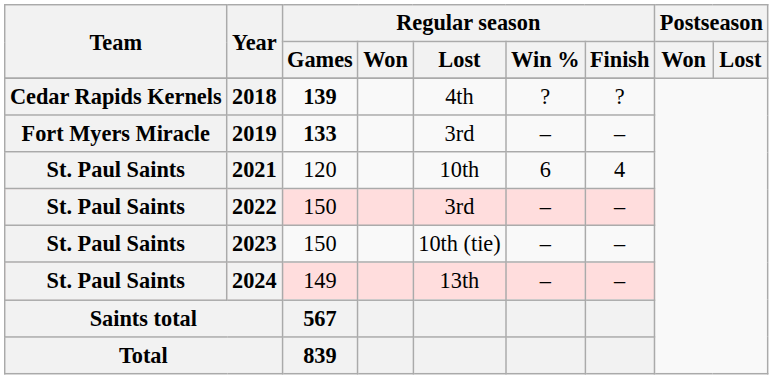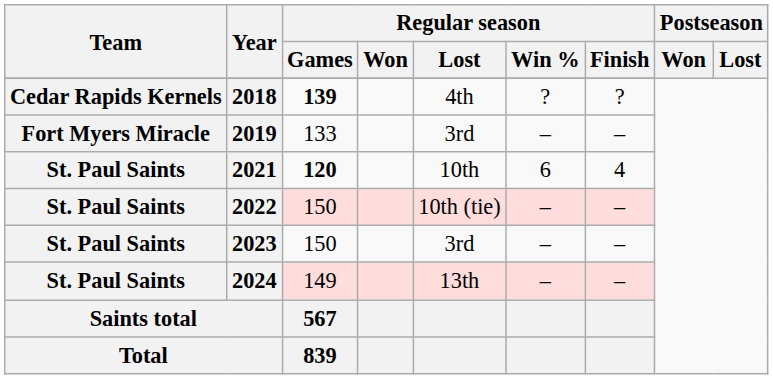 <table class="wikitable" style="font-size: 95%; text-align:center;">
 <tr>
 <th rowspan="2">Team</th>
 <th rowspan="2">Year</th>
 <th colspan="5">Regular season</th>
 <th colspan="2">Postseason</th>
 </tr>
 <tr>
 <th>Games</th>
 <th>Won</th>
 <th>Lost</th>
 <th>Win %</th>
 <th>Finish</th>
 <th>Won</th>
 <th>Lost</th>
 </tr>
 <tr>
 </tr>
 <tr>
 <th>Cedar Rapids Kernels</th>
 <th>2018</th>
 <td><strong>139</strong></td>
 <td></td>
 <td>4th</td>
 <td>?</td>
 <td>?</td>
 </tr>
 <tr>
 <th>Fort Myers Miracle</th>
 <th>2019</th>
-<td><strong>133</strong></td>
+<td>133</td>
 <td></td>
 <td>3rd</td>
 <td>–</td>
 <td>–</td>
 </tr>
 <tr>
 <th>St. Paul Saints</th>
 <th>2021</th>
-<td>120</td>
+<td><strong>120</strong></td>
 <td></td>
 <td>10th</td>
 <td>6</td>
 <td>4</td>
 </tr>
 <tr style="background:#fdd">
 <th>St. Paul Saints</th>
 <th>2022</th>
 <td>150</td>
 <td></td>
-<td>3rd</td>
+<td>10th (tie)</td>
 <td>–</td>
 <td>–</td>
 </tr>
 <tr>
 <th>St. Paul Saints</th>
 <th>2023</th>
 <td>150</td>
 <td></td>
-<td>10th (tie)</td>
+<td>3rd</td>
 <td>–</td>
 <td>–</td>
 </tr>
 <tr style="background:#fdd">
 <th>St. Paul Saints</th>
 <th>2024</th>
 <td>149</td>
 <td></td>
 <td>13th</td>
 <td>–</td>
 <td>–</td>
 </tr>
 <tr>
 <th colspan="2">Saints total</th>
 <th>567</th>
 <th></th>
 <th></th>
 <th></th>
 <th></th>
 </tr>
 <tr>
 <th colspan="2">Total</th>
 <th>839</th>
 <th></th>
 <th></th>
 <th></th>
 <th></th>
 </tr>
 </table>
